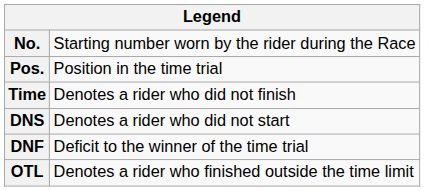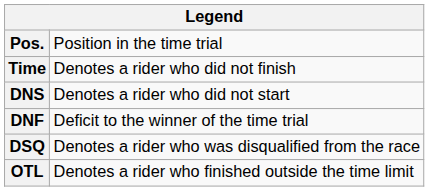 <table class="wikitable">
 <tr>
 <th colspan="2">Legend</th>
-</tr>
-<tr>
-<th scope="row" style="text-align:center;">No.</th>
-<td>Starting number worn by the rider during the Race</td>
 </tr>
 <tr>
 <th scope="row" style="text-align:center;">Pos.</th>
 <td>Position in the time trial</td>
 </tr>
 <tr>
 <th scope="row" style="text-align:center;">Time</th>
 <td>Denotes a rider who did not finish</td>
 </tr>
 <tr>
 <th scope="row" style="text-align:center;">DNS</th>
 <td>Denotes a rider who did not start</td>
 </tr>
 <tr>
 <th scope="row" style="text-align:center;">DNF</th>
 <td>Deficit to the winner of the time trial</td>
 </tr>
 <tr>
+<th scope="row" style="text-align:center;">DSQ</th>
+<td>Denotes a rider who was disqualified from the race</td>
+</tr>
+<tr>
 <th scope="row" style="text-align:center;">OTL</th>
 <td>Denotes a rider who finished outside the time limit</td>
 </tr>
 </table>
